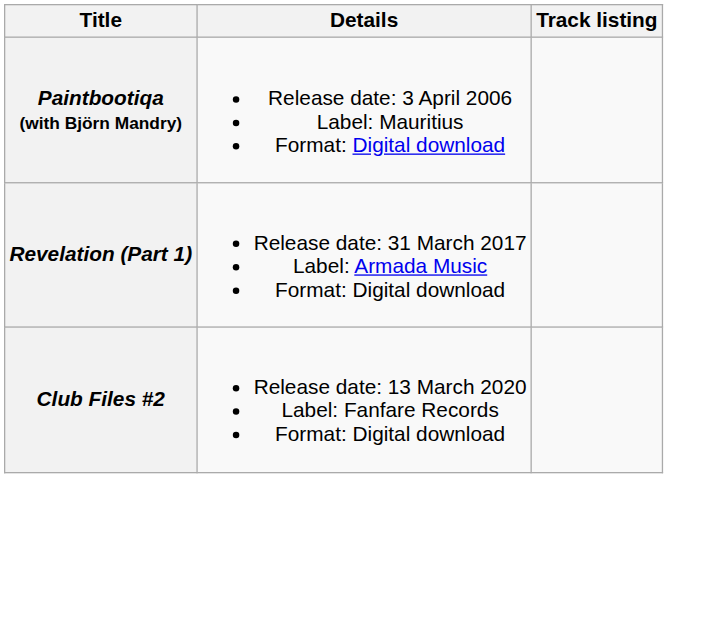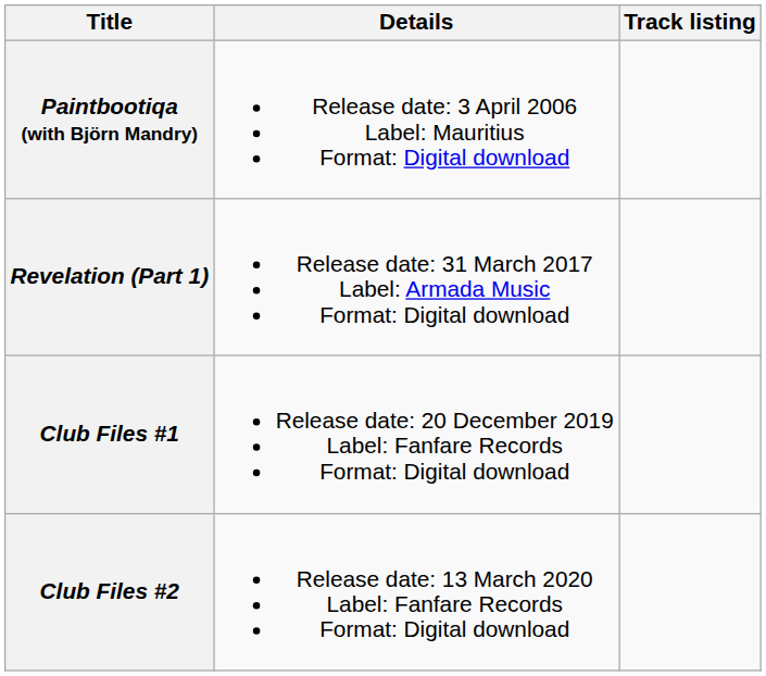 <table class="wikitable plainrowheaders" style="text-align:center;">
 <tr>
 <th scope="col">Title</th>
 <th scope="col">Details</th>
 <th scope="col">Track listing</th>
 </tr>
 <tr>
 <th scope="row"><em>Paintbootiqa</em> <br><small>(with Björn Mandry)</small></th>
 <td><br><ul><li>Release date: 3 April 2006</li><li>Label: Mauritius</li><li>Format: <a href='#'>Digital download</a></li></ul></td>
 <td><br></td>
 </tr>
 <tr>
 <th scope="row"><em>Revelation (Part 1)</em></th>
 <td><br><ul><li>Release date: 31 March 2017</li><li>Label: <a href='#'>Armada Music</a></li><li>Format: Digital download</li></ul></td>
 <td><br></td>
 </tr>
 <tr>
+<th scope="row"><em>Club Files #1</em></th>
+<td><br><ul><li>Release date: 20 December 2019</li><li>Label: Fanfare Records</li><li>Format: Digital download</li></ul></td>
+<td><br></td>
+</tr>
+<tr>
 <th scope="row"><em>Club Files #2</em></th>
 <td><br><ul><li>Release date: 13 March 2020</li><li>Label: Fanfare Records</li><li>Format: Digital download</li></ul></td>
 <td><br></td>
 </tr>
 </table>
